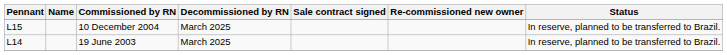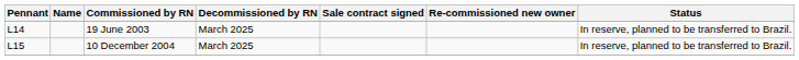 <table class="wikitable" style="font-size:97%;">
 <tr valign=top>
 <th>Pennant</th>
 <th>Name</th>
 <th>Commissioned by RN</th>
 <th>Decommissioned by RN</th>
 <th>Sale contract signed</th>
 <th>Re-commissioned new owner</th>
 <th>Status</th>
 </tr>
 <tr>
 </tr>
 <tr valign=top>
+<td>L14</td>
+<td></td>
+<td>19 June 2003</td>
+<td>March 2025</td>
+<td></td>
+<td></td>
+<td>In reserve, planned to be transferred to Brazil.</td>
+</tr>
+<tr valign=top>
 <td>L15</td>
 <td></td>
 <td>10 December 2004</td>
 <td>March 2025</td>
 <td></td>
 <td></td>
 <td>In reserve, planned to be transferred to Brazil.</td>
 </tr>
-<tr valign=top>
-<td>L14</td>
-<td></td>
-<td>19 June 2003</td>
-<td>March 2025</td>
-<td></td>
-<td></td>
-<td>In reserve, planned to be transferred to Brazil.</td>
-</tr>
 <tr>
 </tr>
 </table>
